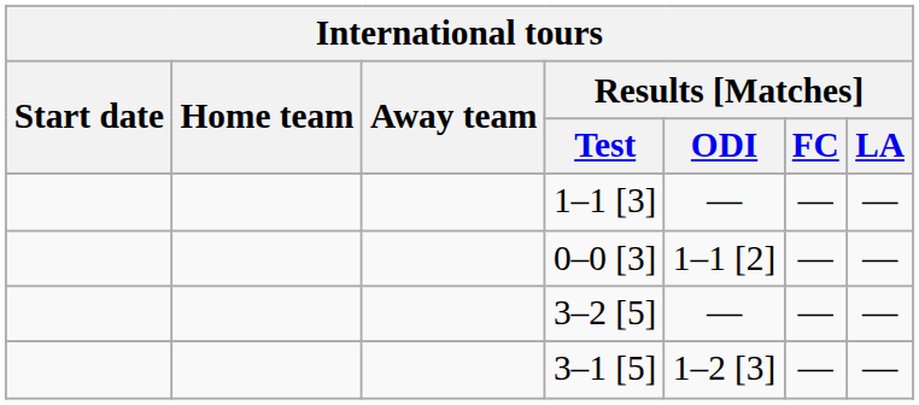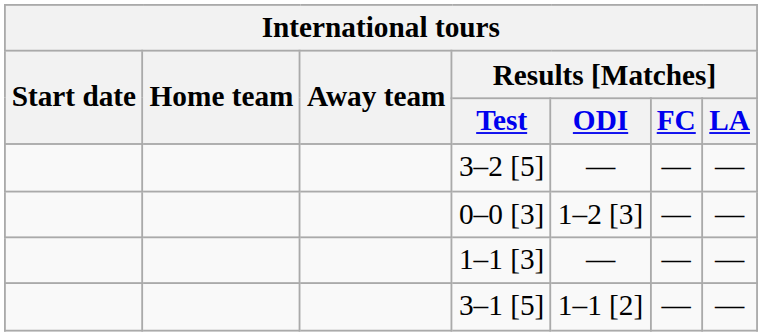 <table class="wikitable">
 <tr>
 <th colspan="7">International tours</th>
 </tr>
 <tr>
 <th rowspan="2">Start date</th>
 <th rowspan="2">Home team</th>
 <th rowspan="2">Away team</th>
 <th colspan="4">Results [Matches]</th>
 </tr>
 <tr>
 <th><a href='#'>Test</a></th>
 <th><a href='#'>ODI</a></th>
 <th><a href='#'>FC</a></th>
 <th><a href='#'>LA</a></th>
 </tr>
 <tr>
 <td><a href='#'></a></td>
 <td></td>
 <td></td>
+<td>3–2 [5]</td>
+<td ; style="text-align:center">—</td>
+<td ; style="text-align:center">—</td>
+<td ; style="text-align:center">—</td>
+</tr>
+<tr>
+<td><a href='#'></a></td>
+<td></td>
+<td></td>
+<td>0–0 [3]</td>
+<td>1–2 [3]</td>
+<td ; style="text-align:center">—</td>
+<td ; style="text-align:center">—</td>
+</tr>
+<tr>
+<td><a href='#'></a></td>
+<td></td>
+<td></td>
 <td>1–1 [3]</td>
 <td ; style="text-align:center">—</td>
 <td ; style="text-align:center">—</td>
 <td ; style="text-align:center">—</td>
 </tr>
 <tr>
 <td><a href='#'></a></td>
 <td></td>
 <td></td>
-<td>0–0 [3]</td>
+<td>3–1 [5]</td>
 <td>1–1 [2]</td>
 <td ; style="text-align:center">—</td>
 <td ; style="text-align:center">—</td>
 </tr>
-<tr>
-<td><a href='#'></a></td>
-<td></td>
-<td></td>
-<td>3–2 [5]</td>
-<td ; style="text-align:center">—</td>
-<td ; style="text-align:center">—</td>
-<td ; style="text-align:center">—</td>
-</tr>
-<tr>
-<td><a href='#'></a></td>
-<td></td>
-<td></td>
-<td>3–1 [5]</td>
-<td>1–2 [3]</td>
-<td ; style="text-align:center">—</td>
-<td ; style="text-align:center">—</td>
-</tr>
 </table>
